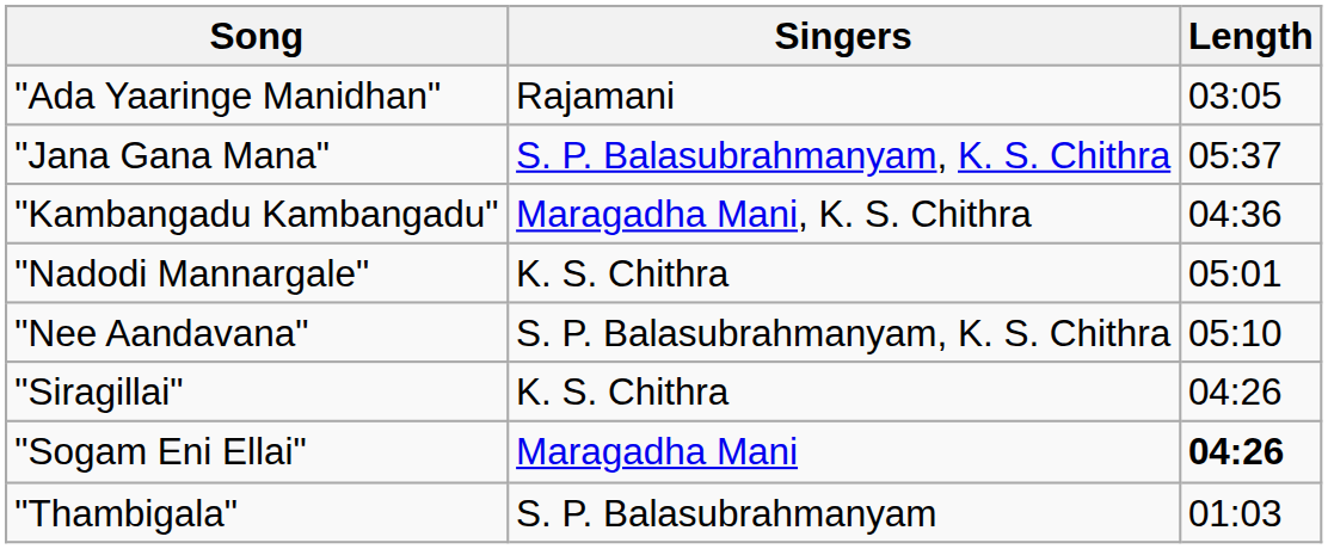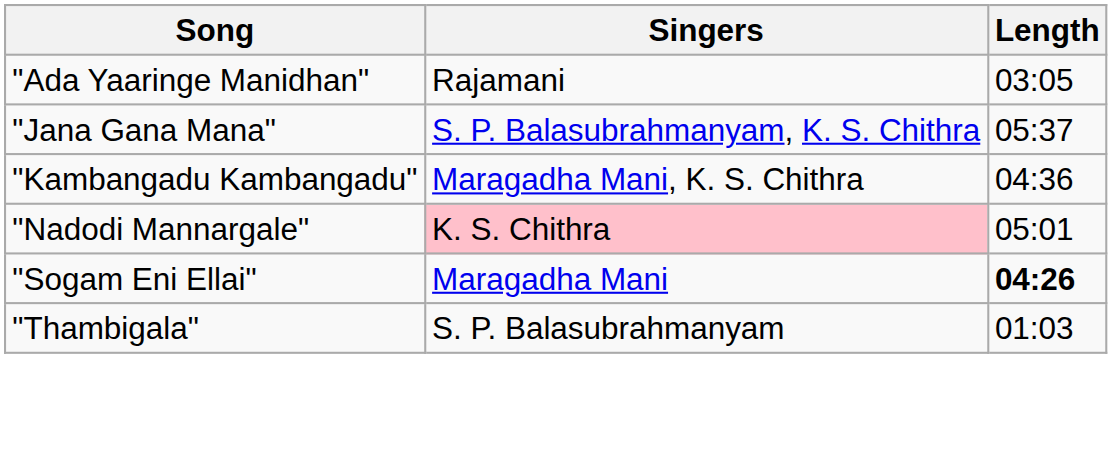 <table class="wikitable" style="font-size:95%;">
 <tr>
 <th>Song</th>
 <th>Singers</th>
 <th>Length</th>
 </tr>
 <tr>
 <td>"Ada Yaaringe Manidhan"</td>
 <td>Rajamani</td>
 <td>03:05</td>
 </tr>
 <tr>
 <td>"Jana Gana Mana"</td>
 <td><a href='#'>S. P. Balasubrahmanyam</a>, <a href='#'>K. S. Chithra</a></td>
 <td>05:37</td>
 </tr>
 <tr>
 <td>"Kambangadu Kambangadu"</td>
 <td><a href='#'>Maragadha Mani</a>, K. S. Chithra</td>
 <td>04:36</td>
 </tr>
 <tr>
 <td>"Nadodi Mannargale"</td>
-<td>K. S. Chithra</td>
+<td style="background: pink;">K. S. Chithra</td>
 <td>05:01</td>
-</tr>
-<tr>
-<td>"Nee Aandavana"</td>
-<td>S. P. Balasubrahmanyam, K. S. Chithra</td>
-<td>05:10</td>
-</tr>
-<tr>
-<td>"Siragillai"</td>
-<td>K. S. Chithra</td>
-<td>04:26</td>
 </tr>
 <tr>
 <td>"Sogam Eni Ellai"</td>
 <td><a href='#'>Maragadha Mani</a></td>
 <td><strong>04:26</strong></td>
 </tr>
 <tr>
 <td>"Thambigala"</td>
 <td>S. P. Balasubrahmanyam</td>
 <td>01:03</td>
 </tr>
 </table>
